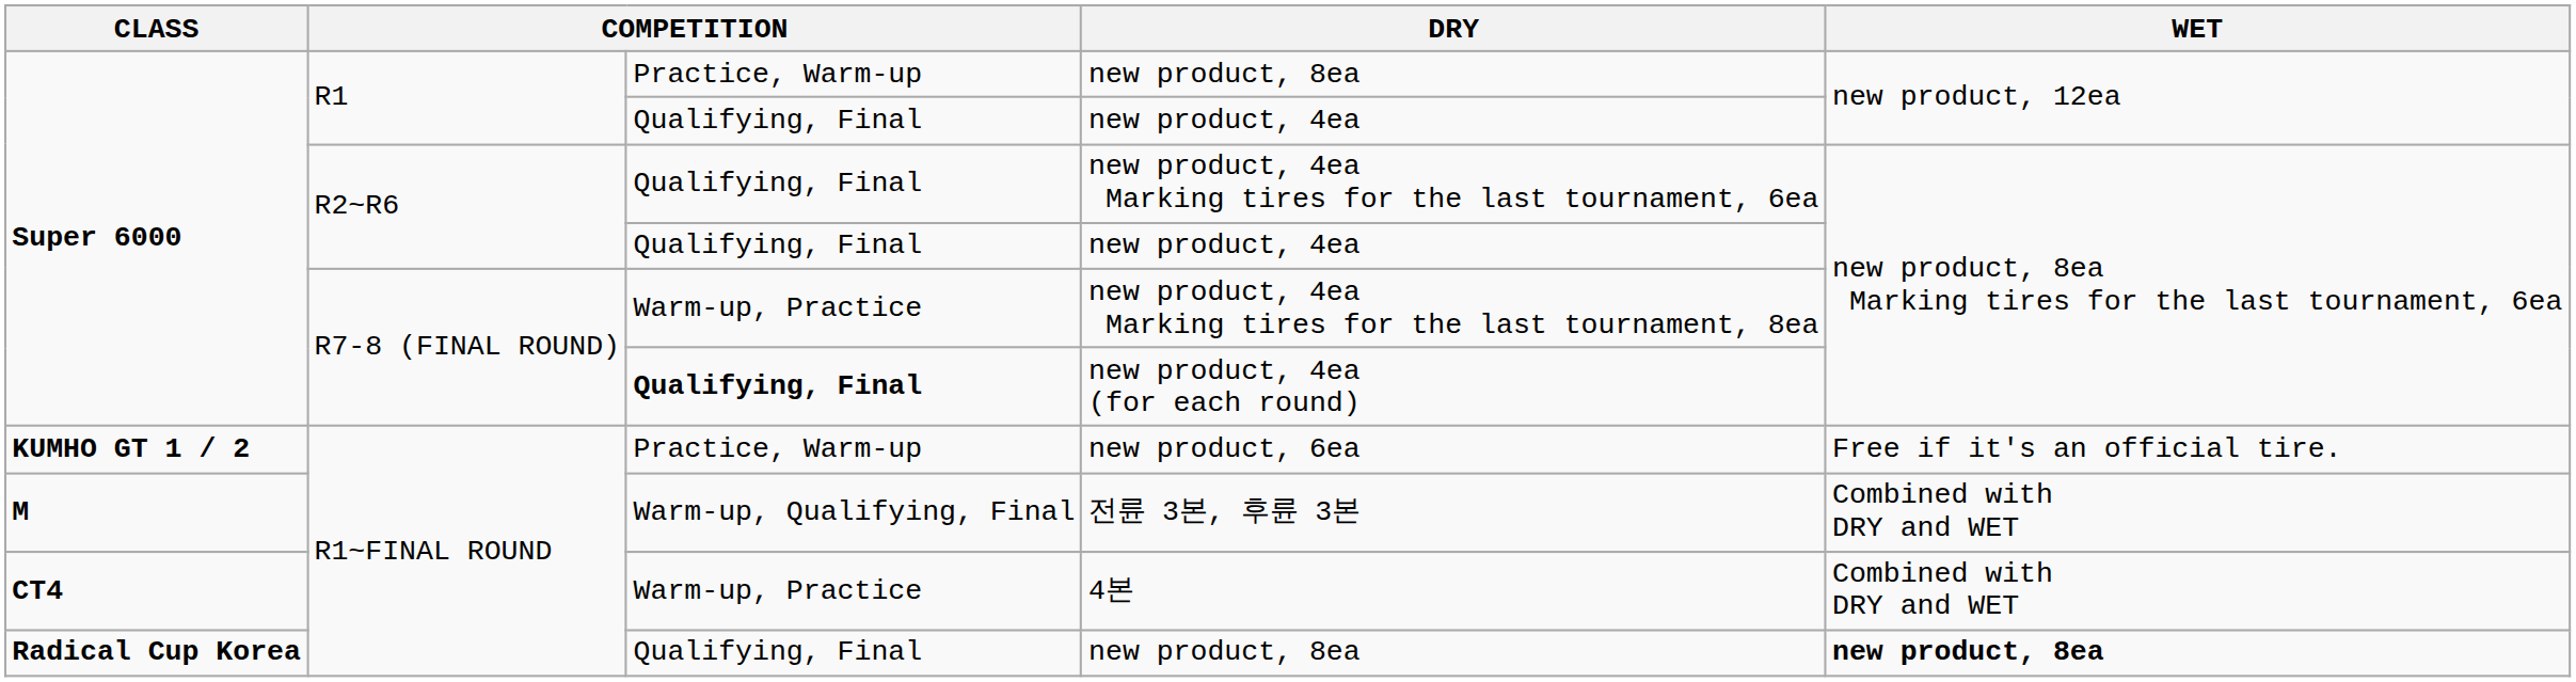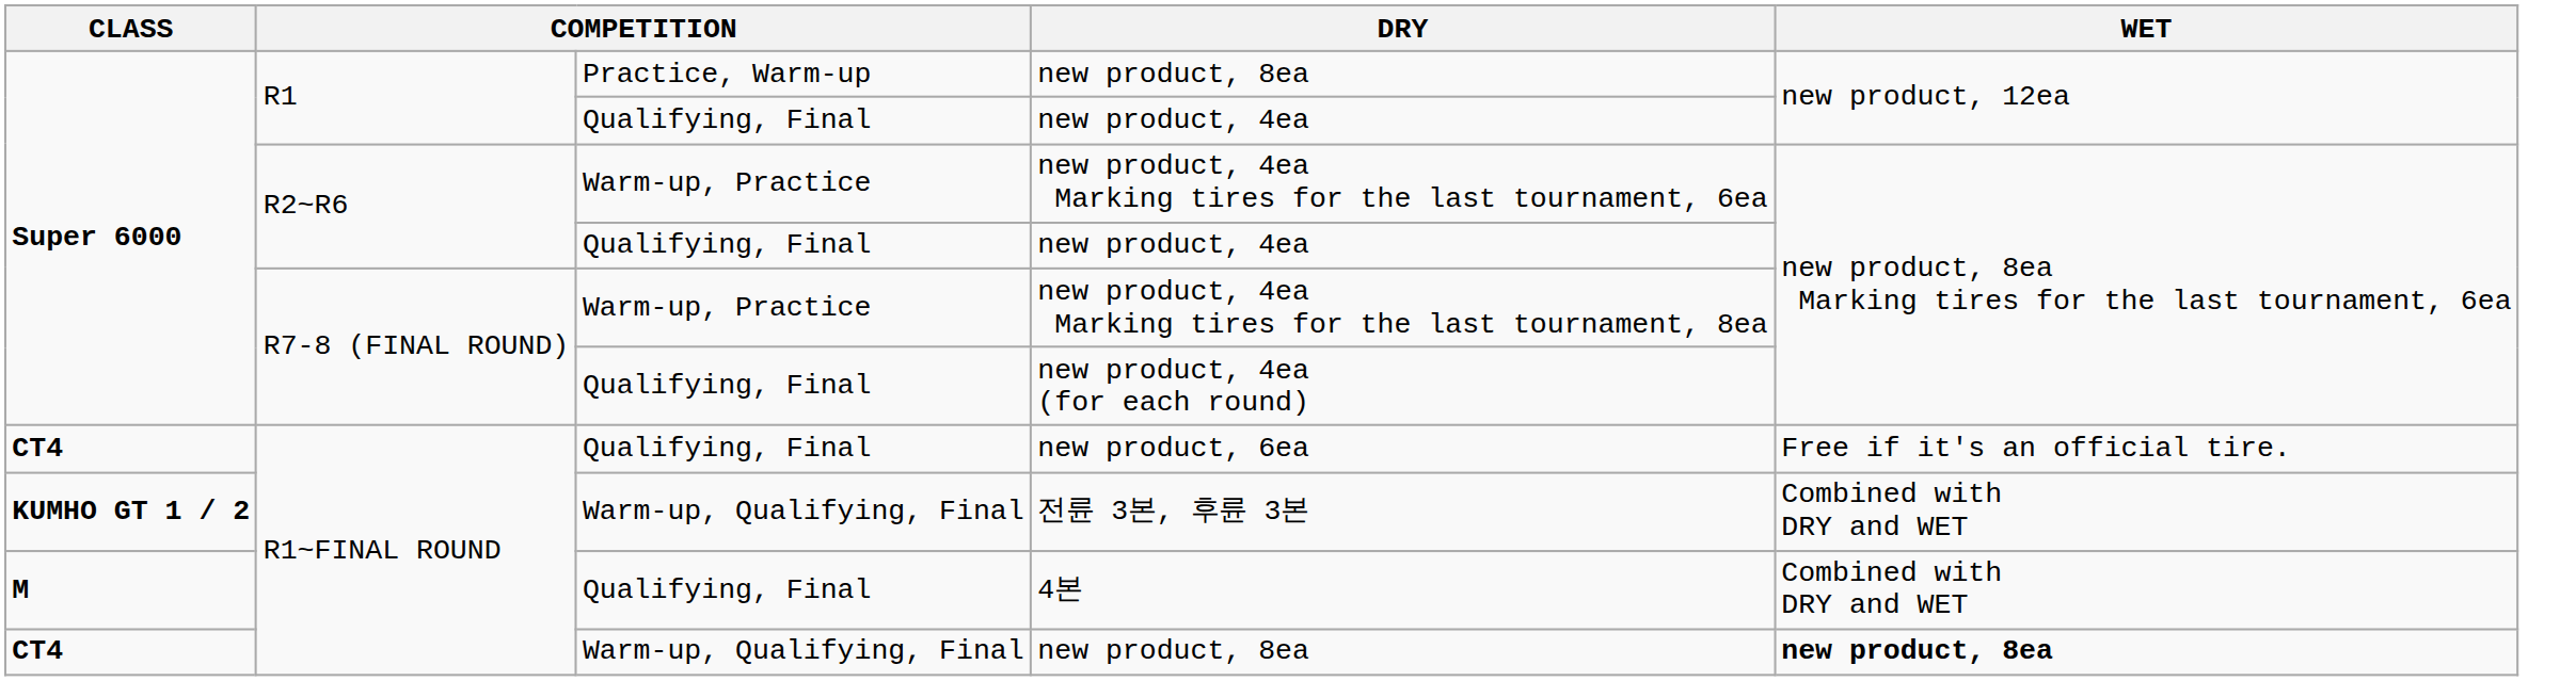 <table class="wikitable">
 <tr>
 <th><strong>CLASS</strong></th>
 <th colspan="2"><strong>COMPETITION</strong></th>
 <th><strong>DRY</strong></th>
 <th><strong>WET</strong></th>
 </tr>
 <tr>
 <td rowspan="6"><strong>Super 6000</strong></td>
 <td rowspan="2">R1</td>
 <td>Practice,  Warm-up</td>
 <td>new  product, 8ea</td>
 <td rowspan="2">new  product, 12ea</td>
 </tr>
 <tr>
 <td>Qualifying,  Final</td>
 <td>new  product, 4ea</td>
 </tr>
 <tr>
 <td rowspan="2">R2~R6</td>
-<td>Qualifying,  Final</td>
+<td>Warm-up,  Practice</td>
 <td>new  product, 4ea<br> Marking tires for the last tournament, 6ea</td>
 <td rowspan="4">new  product, 8ea<br> Marking tires for the last tournament, 6ea</td>
 </tr>
 <tr>
 <td>Qualifying,  Final</td>
 <td>new  product, 4ea</td>
 </tr>
 <tr>
 <td rowspan="2">R7-8  (FINAL ROUND)</td>
 <td>Warm-up,  Practice</td>
 <td>new  product, 4ea<br> Marking tires for the last tournament, 8ea</td>
 </tr>
 <tr>
-<td><strong>Qualifying,  Final</strong></td>
+<td>Qualifying,  Final</td>
 <td>new  product, 4ea<br>(for each round)</td>
 </tr>
 <tr>
-<td><strong>KUMHO GT 1 / 2</strong></td>
+<td><strong>CT4</strong></td>
 <td rowspan="4">R1~FINAL  ROUND</td>
-<td>Practice,  Warm-up</td>
+<td>Qualifying,  Final</td>
 <td>new  product, 6ea</td>
 <td>Free if  it's an official tire.</td>
 </tr>
 <tr>
-<td><strong>M</strong></td>
+<td><strong>KUMHO GT 1 / 2</strong></td>
 <td>Warm-up,  Qualifying, Final</td>
 <td>전륜 3본, 후륜 3본</td>
 <td>Combined  with<br>DRY and WET</td>
 </tr>
 <tr>
-<td><strong>CT4</strong></td>
-<td>Warm-up,  Practice</td>
+<td><strong>M</strong></td>
+<td>Qualifying,  Final</td>
 <td>4본</td>
 <td>Combined  with<br>DRY and WET</td>
 </tr>
 <tr>
-<td><strong>Radical Cup Korea</strong></td>
-<td>Qualifying,  Final</td>
+<td><strong>CT4</strong></td>
+<td>Warm-up,  Qualifying, Final</td>
 <td>new  product, 8ea</td>
 <td><strong>new  product, 8ea</strong></td>
 </tr>
 </table>
